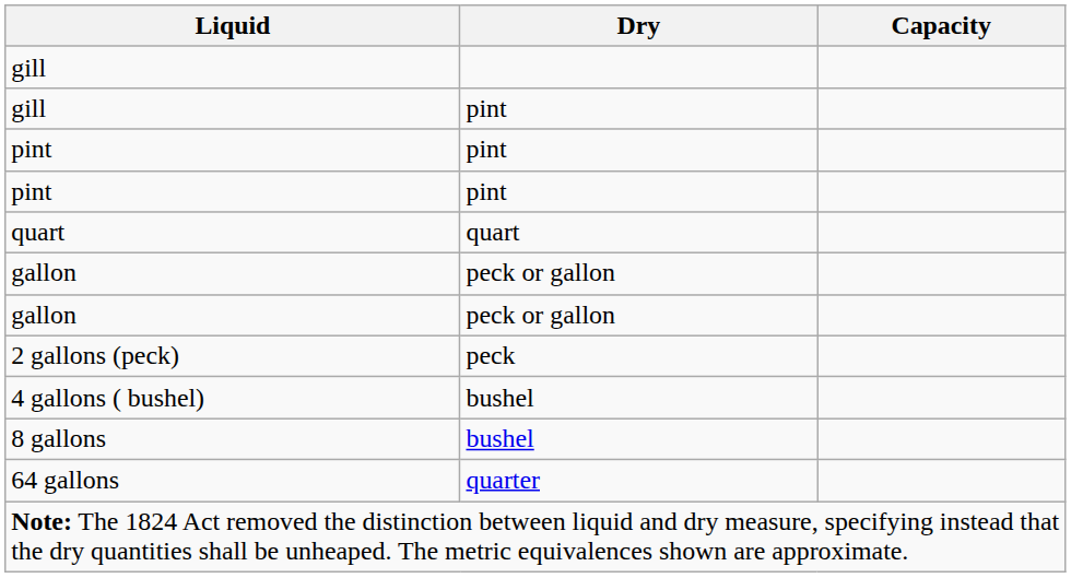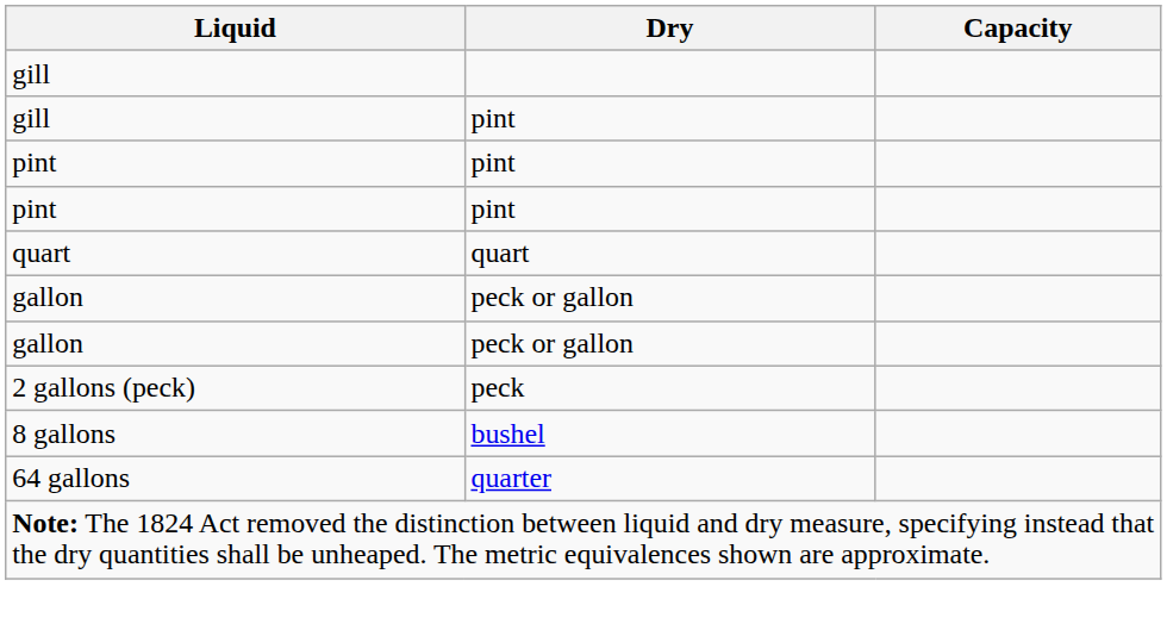 <table class="wikitable" style="margin-right:0">
 <tr>
 <th>Liquid</th>
 <th>Dry</th>
 <th>Capacity</th>
 </tr>
 <tr>
 <td> gill</td>
 <td></td>
 <td></td>
 </tr>
 <tr>
 <td>gill</td>
 <td> pint</td>
 <td></td>
 </tr>
 <tr>
 <td> pint</td>
 <td> pint</td>
 <td></td>
 </tr>
 <tr>
 <td>pint</td>
 <td>pint</td>
 <td></td>
 </tr>
 <tr>
 <td>quart</td>
 <td>quart</td>
 <td></td>
 </tr>
 <tr>
 <td> gallon</td>
 <td> peck or  gallon</td>
 <td></td>
 </tr>
 <tr>
 <td>gallon</td>
 <td> peck or gallon</td>
 <td></td>
 </tr>
 <tr>
 <td>2 gallons (peck)</td>
 <td>peck</td>
 <td></td>
 </tr>
 <tr>
-<td>4 gallons ( bushel)</td>
-<td> bushel</td>
-<td></td>
-</tr>
-<tr>
 <td>8 gallons</td>
 <td><a href='#'>bushel</a></td>
 <td></td>
 </tr>
 <tr>
 <td>64 gallons</td>
 <td><a href='#'>quarter</a></td>
 <td></td>
 </tr>
 <tr>
 <td colspan=3><strong>Note:</strong> The 1824 Act removed the distinction between liquid and dry measure, specifying instead that <br>the dry quantities shall be unheaped. The metric equivalences shown are approximate.</td>
 </tr>
 </table>
